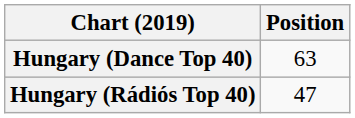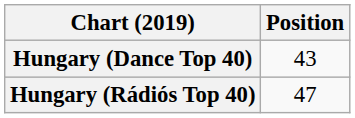 <table class="wikitable sortable plainrowheaders" style="text-align:center">
 <tr>
 <th scope="col">Chart (2019)</th>
 <th scope="col">Position</th>
 </tr>
 <tr>
 <th scope="row">Hungary (Dance Top 40)</th>
-<td>63</td>
+<td>43</td>
 </tr>
 <tr>
 <th scope="row">Hungary (Rádiós Top 40)</th>
 <td>47</td>
 </tr>
 </table>
